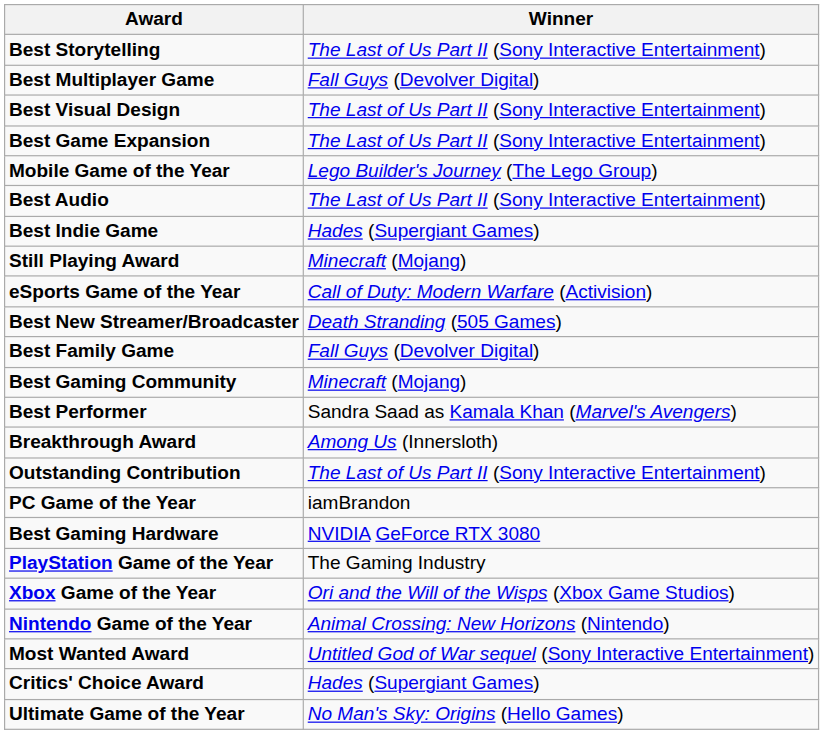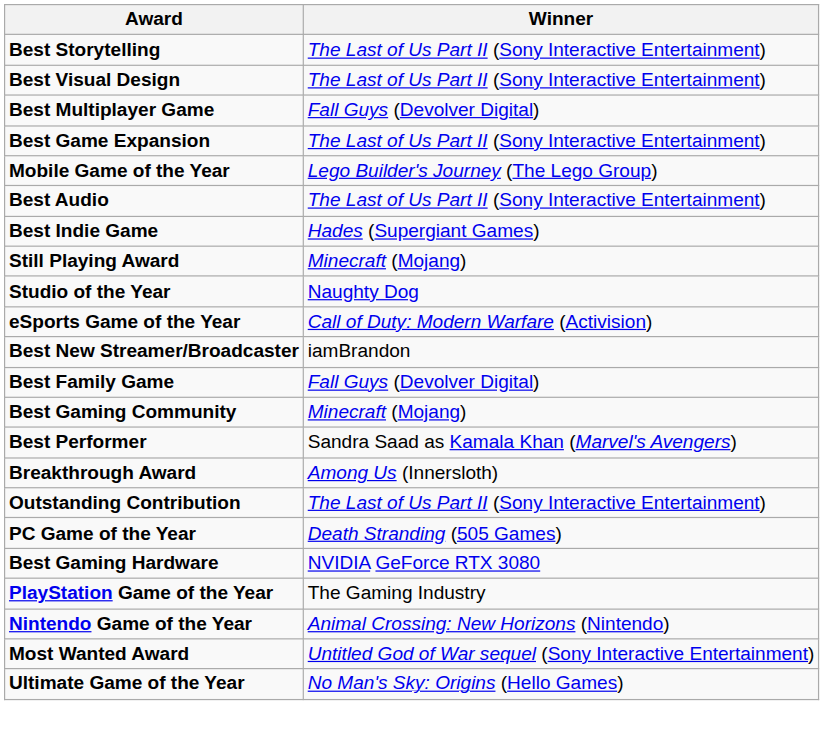 <table class="wikitable">
 <tr>
 <th><strong>Award</strong></th>
 <th><strong>Winner</strong></th>
 </tr>
 <tr>
 <td><strong>Best Storytelling</strong></td>
 <td><em><a href='#'>The Last of Us Part II</a></em> (<a href='#'>Sony Interactive Entertainment</a>)</td>
 </tr>
 <tr>
+<td><strong>Best Visual Design</strong></td>
+<td><em><a href='#'>The Last of Us Part II</a></em> (<a href='#'>Sony Interactive Entertainment</a>)</td>
+</tr>
+<tr>
 <td><strong>Best Multiplayer Game</strong></td>
 <td><em><a href='#'>Fall Guys</a></em> (<a href='#'>Devolver Digital</a>)</td>
-</tr>
-<tr>
-<td><strong>Best Visual Design</strong></td>
-<td><em><a href='#'>The Last of Us Part II</a></em> (<a href='#'>Sony Interactive Entertainment</a>)</td>
 </tr>
 <tr>
 <td><strong>Best Game Expansion</strong></td>
 <td><em><a href='#'>The Last of Us Part II</a></em> (<a href='#'>Sony Interactive Entertainment</a>)</td>
 </tr>
 <tr>
 <td><strong>Mobile Game of the Year</strong></td>
 <td><em><a href='#'>Lego Builder's Journey</a></em> (<a href='#'>The Lego Group</a>)</td>
 </tr>
 <tr>
 <td><strong>Best Audio</strong></td>
 <td><em><a href='#'>The Last of Us Part II</a></em> (<a href='#'>Sony Interactive Entertainment</a>)</td>
 </tr>
 <tr>
 <td><strong>Best Indie Game</strong></td>
 <td><em><a href='#'>Hades</a></em> (<a href='#'>Supergiant Games</a>)</td>
 </tr>
 <tr>
 <td><strong>Still Playing Award</strong></td>
 <td><em><a href='#'>Minecraft</a></em> (<a href='#'>Mojang</a>)</td>
 </tr>
 <tr>
+<td><strong>Studio of the Year</strong></td>
+<td><a href='#'>Naughty Dog</a></td>
+</tr>
+<tr>
 <td><strong>eSports Game of the Year</strong></td>
 <td><em><a href='#'>Call of Duty: Modern Warfare</a></em> (<a href='#'>Activision</a>)</td>
 </tr>
 <tr>
 <td><strong>Best New Streamer/Broadcaster</strong></td>
-<td><em><a href='#'>Death Stranding</a></em> (<a href='#'>505 Games</a>)</td>
+<td>iamBrandon</td>
 </tr>
 <tr>
 <td><strong>Best Family Game</strong></td>
 <td><em><a href='#'>Fall Guys</a></em> (<a href='#'>Devolver Digital</a>)</td>
 </tr>
 <tr>
 <td><strong>Best Gaming Community</strong></td>
 <td><em><a href='#'>Minecraft</a></em> (<a href='#'>Mojang</a>)</td>
 </tr>
 <tr>
 <td><strong>Best Performer</strong></td>
 <td>Sandra Saad as <a href='#'>Kamala Khan</a> (<em><a href='#'>Marvel's Avengers</a></em>)</td>
 </tr>
 <tr>
 <td><strong>Breakthrough Award</strong></td>
 <td><em><a href='#'>Among Us</a></em> (Innersloth)</td>
 </tr>
 <tr>
 <td><strong>Outstanding Contribution</strong></td>
 <td><em><a href='#'>The Last of Us Part II</a></em> (<a href='#'>Sony Interactive Entertainment</a>)</td>
 </tr>
 <tr>
 <td><strong>PC Game of the Year</strong></td>
-<td>iamBrandon</td>
+<td><em><a href='#'>Death Stranding</a></em> (<a href='#'>505 Games</a>)</td>
 </tr>
 <tr>
 <td><strong>Best Gaming Hardware</strong></td>
 <td><a href='#'>NVIDIA</a> <a href='#'>GeForce RTX 3080</a></td>
 </tr>
 <tr>
 <td><strong><a href='#'>PlayStation</a> Game of the Year</strong></td>
 <td>The Gaming Industry</td>
 </tr>
 <tr>
-<td><strong><a href='#'>Xbox</a> Game of the Year</strong></td>
-<td><em><a href='#'>Ori and the Will of the Wisps</a></em> (<a href='#'>Xbox Game Studios</a>)</td>
-</tr>
-<tr>
 <td><strong><a href='#'>Nintendo</a> Game of the Year</strong></td>
 <td><em><a href='#'>Animal Crossing: New Horizons</a></em> (<a href='#'>Nintendo</a>)</td>
 </tr>
 <tr>
 <td><strong>Most Wanted Award</strong></td>
 <td><em><a href='#'>Untitled God of War sequel</a></em> (<a href='#'>Sony Interactive Entertainment</a>)</td>
 </tr>
 <tr>
-<td><strong>Critics' Choice Award</strong></td>
-<td><em><a href='#'>Hades</a></em> (<a href='#'>Supergiant Games</a>)</td>
-</tr>
-<tr>
 <td><strong>Ultimate Game of the Year</strong></td>
 <td><em><a href='#'>No Man's Sky: Origins</a></em> (<a href='#'>Hello Games</a>)</td>
 </tr>
 </table>
